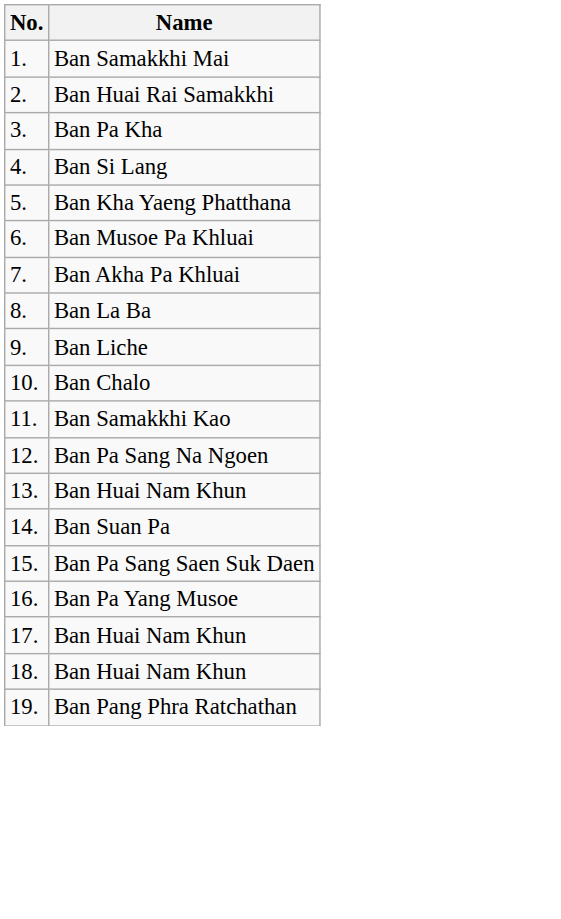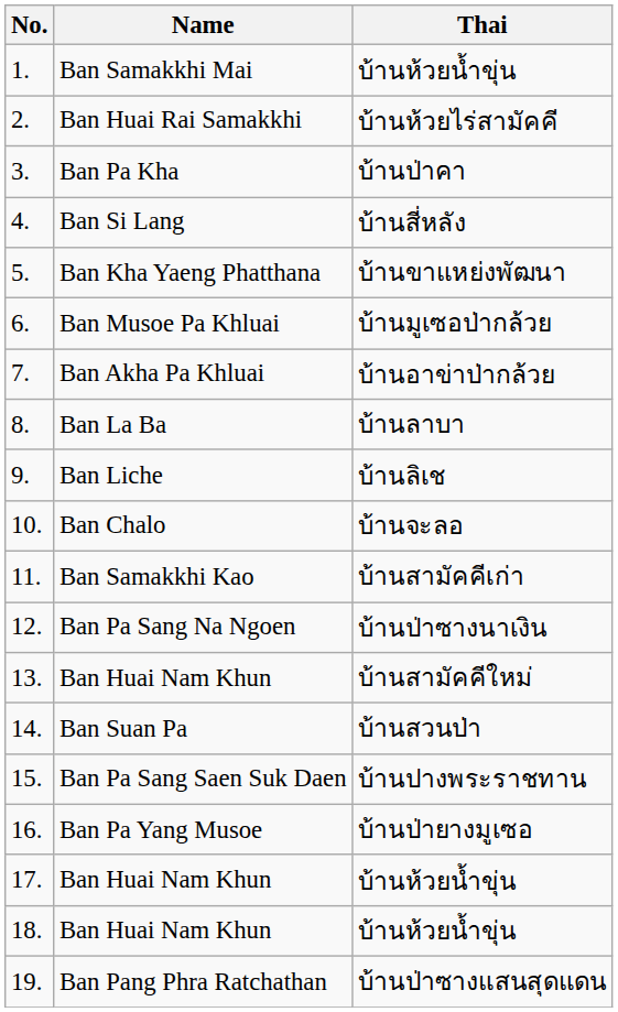 <table class="wikitable sortable">
 <tr>
 <th>No.</th>
 <th>Name</th>
+<th>Thai</th>
 </tr>
 <tr>
 <td>1.</td>
 <td>Ban Samakkhi Mai</td>
+<td>บ้านห้วยน้ำขุ่น</td>
 </tr>
 <tr>
 <td>2.</td>
 <td>Ban Huai Rai Samakkhi</td>
+<td>บ้านห้วยไร่สามัคคี</td>
 </tr>
 <tr>
 <td>3.</td>
 <td>Ban Pa Kha</td>
+<td>บ้านป่าคา</td>
 </tr>
 <tr>
 <td>4.</td>
 <td>Ban Si Lang</td>
+<td>บ้านสี่หลัง</td>
 </tr>
 <tr>
 <td>5.</td>
 <td>Ban Kha Yaeng Phatthana</td>
+<td>บ้านขาแหย่งพัฒนา</td>
 </tr>
 <tr>
 <td>6.</td>
 <td>Ban Musoe Pa Khluai</td>
+<td>บ้านมูเซอป่ากล้วย</td>
 </tr>
 <tr>
 <td>7.</td>
 <td>Ban Akha Pa Khluai</td>
+<td>บ้านอาข่าป่ากล้วย</td>
 </tr>
 <tr>
 <td>8.</td>
 <td>Ban La Ba</td>
+<td>บ้านลาบา</td>
 </tr>
 <tr>
 <td>9.</td>
 <td>Ban Liche</td>
+<td>บ้านลิเช</td>
 </tr>
 <tr>
 <td>10.</td>
 <td>Ban Chalo</td>
+<td>บ้านจะลอ</td>
 </tr>
 <tr>
 <td>11.</td>
 <td>Ban Samakkhi Kao</td>
+<td>บ้านสามัคคีเก่า</td>
 </tr>
 <tr>
 <td>12.</td>
 <td>Ban Pa Sang Na Ngoen</td>
+<td>บ้านป่าซางนาเงิน</td>
 </tr>
 <tr>
 <td>13.</td>
 <td>Ban Huai Nam Khun</td>
+<td>บ้านสามัคคีใหม่</td>
 </tr>
 <tr>
 <td>14.</td>
 <td>Ban Suan Pa</td>
+<td>บ้านสวนป่า</td>
 </tr>
 <tr>
 <td>15.</td>
 <td>Ban Pa Sang Saen Suk Daen</td>
+<td>บ้านปางพระราชทาน</td>
 </tr>
 <tr>
 <td>16.</td>
 <td>Ban Pa Yang Musoe</td>
+<td>บ้านป่ายางมูเซอ</td>
 </tr>
 <tr>
 <td>17.</td>
 <td>Ban Huai Nam Khun</td>
+<td>บ้านห้วยน้ำขุ่น</td>
 </tr>
 <tr>
 <td>18.</td>
 <td>Ban Huai Nam Khun</td>
+<td>บ้านห้วยน้ำขุ่น</td>
 </tr>
 <tr>
 <td>19.</td>
 <td>Ban Pang Phra Ratchathan</td>
+<td>บ้านป่าซางแสนสุดแดน</td>
 </tr>
 </table>
